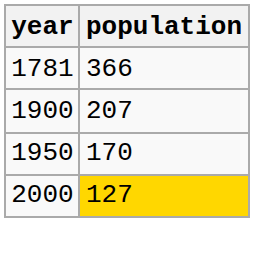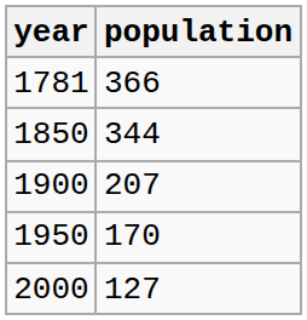 <table class="wikitable">
 <tr>
 <th>year</th>
 <th>population</th>
 </tr>
 <tr>
 <td>1781</td>
 <td>366</td>
+</tr>
+<tr>
+<td>1850</td>
+<td>344</td>
 </tr>
 <tr>
 <td>1900</td>
 <td>207</td>
 </tr>
 <tr>
 <td>1950</td>
 <td>170</td>
 </tr>
 <tr>
 <td>2000</td>
-<td style="background: gold;">127</td>
+<td>127</td>
 </tr>
 <tr>
 </tr>
 </table>
